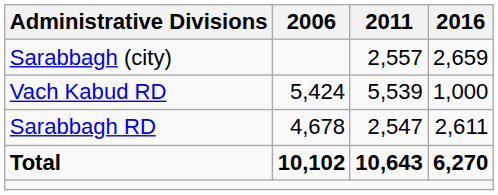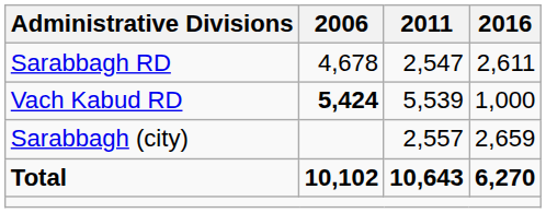 <table class="wikitable">
 <tr>
 <th>Administrative Divisions</th>
 <th>2006</th>
 <th>2011</th>
 <th>2016</th>
 </tr>
 <tr>
+<td><a href='#'>Sarabbagh RD</a></td>
+<td style="text-align: right;">4,678</td>
+<td style="text-align: right;">2,547</td>
+<td style="text-align: right;">2,611</td>
+</tr>
+<tr>
+<td><a href='#'>Vach Kabud RD</a></td>
+<td style="text-align: right;"><strong>5,424</strong></td>
+<td style="text-align: right;">5,539</td>
+<td style="text-align: right;">1,000</td>
+</tr>
+<tr>
 <td><a href='#'>Sarabbagh</a> (city)</td>
 <td style="text-align: right;"></td>
 <td style="text-align: right;">2,557</td>
 <td style="text-align: right;">2,659</td>
-</tr>
-<tr>
-<td><a href='#'>Vach Kabud RD</a></td>
-<td style="text-align: right;">5,424</td>
-<td style="text-align: right;">5,539</td>
-<td style="text-align: right;">1,000</td>
-</tr>
-<tr>
-<td><a href='#'>Sarabbagh RD</a></td>
-<td style="text-align: right;">4,678</td>
-<td style="text-align: right;">2,547</td>
-<td style="text-align: right;">2,611</td>
 </tr>
 <tr>
 <td><strong>Total</strong></td>
 <td style="text-align: right;"><strong>10,102</strong></td>
 <td style="text-align: right;"><strong>10,643</strong></td>
 <td style="text-align: right;"><strong>6,270</strong></td>
 </tr>
 <tr>
 <td colspan=4></td>
 </tr>
 </table>
